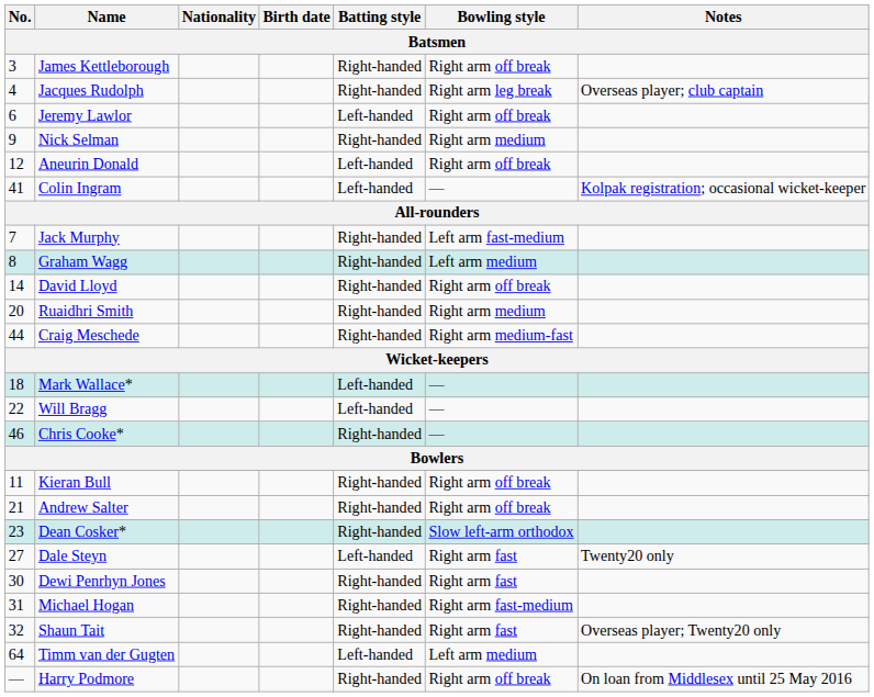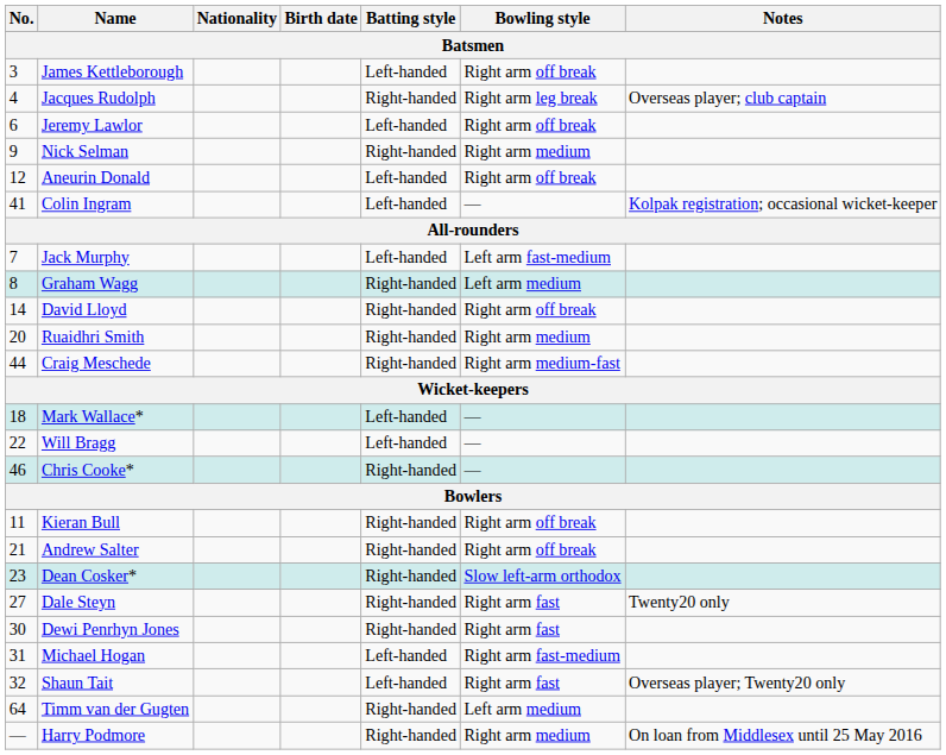 <table class="wikitable">
 <tr>
 <th>No.</th>
 <th>Name</th>
 <th>Nationality</th>
 <th>Birth date</th>
 <th>Batting style</th>
 <th>Bowling style</th>
 <th>Notes</th>
 </tr>
 <tr>
 <th colspan="7">Batsmen</th>
 </tr>
 <tr>
 <td>3</td>
 <td><a href='#'>James Kettleborough</a></td>
 <td></td>
 <td></td>
-<td>Right-handed</td>
+<td>Left-handed</td>
 <td>Right arm <a href='#'>off break</a></td>
 <td></td>
 </tr>
 <tr>
 <td>4</td>
 <td><a href='#'>Jacques Rudolph</a> </td>
 <td></td>
 <td></td>
 <td>Right-handed</td>
 <td>Right arm <a href='#'>leg break</a></td>
 <td>Overseas player; <a href='#'>club captain</a></td>
 </tr>
 <tr>
 <td>6</td>
 <td><a href='#'>Jeremy Lawlor</a></td>
 <td></td>
 <td></td>
 <td>Left-handed</td>
 <td>Right arm <a href='#'>off break</a></td>
 <td></td>
 </tr>
 <tr>
 <td>9</td>
 <td><a href='#'>Nick Selman</a></td>
 <td></td>
 <td></td>
 <td>Right-handed</td>
 <td>Right arm <a href='#'>medium</a></td>
 <td></td>
 </tr>
 <tr>
 <td>12</td>
 <td><a href='#'>Aneurin Donald</a></td>
 <td></td>
 <td></td>
 <td>Left-handed</td>
 <td>Right arm <a href='#'>off break</a></td>
 <td></td>
 </tr>
 <tr>
 <td>41</td>
 <td><a href='#'>Colin Ingram</a></td>
 <td></td>
 <td></td>
 <td>Left-handed</td>
 <td>—</td>
 <td><a href='#'>Kolpak registration</a>; occasional wicket-keeper</td>
 </tr>
 <tr>
 <th colspan="7">All-rounders</th>
 </tr>
 <tr>
 <td>7</td>
 <td><a href='#'>Jack Murphy</a></td>
 <td></td>
 <td></td>
-<td>Right-handed</td>
+<td>Left-handed</td>
 <td>Left arm <a href='#'>fast-medium</a></td>
 <td></td>
 </tr>
 <tr bgcolor="#CFECEC">
 <td>8</td>
 <td><a href='#'>Graham Wagg</a></td>
 <td></td>
 <td></td>
 <td>Right-handed</td>
 <td>Left arm <a href='#'>medium</a></td>
 <td></td>
 </tr>
 <tr>
 <td>14</td>
 <td><a href='#'>David Lloyd</a></td>
 <td></td>
 <td></td>
 <td>Right-handed</td>
 <td>Right arm <a href='#'>off break</a></td>
 <td></td>
 </tr>
 <tr>
 <td>20</td>
 <td><a href='#'>Ruaidhri Smith</a></td>
 <td></td>
 <td></td>
 <td>Right-handed</td>
 <td>Right arm <a href='#'>medium</a></td>
 <td></td>
 </tr>
 <tr>
 <td>44</td>
 <td><a href='#'>Craig Meschede</a></td>
 <td></td>
 <td></td>
 <td>Right-handed</td>
 <td>Right arm <a href='#'>medium-fast</a></td>
 <td></td>
 </tr>
 <tr>
 <th colspan="7">Wicket-keepers</th>
 </tr>
 <tr bgcolor="#CFECEC">
 <td>18</td>
 <td><a href='#'>Mark Wallace</a>*</td>
 <td></td>
 <td></td>
 <td>Left-handed</td>
 <td>—</td>
 <td></td>
 </tr>
 <tr>
 <td>22</td>
 <td><a href='#'>Will Bragg</a></td>
 <td></td>
 <td></td>
 <td>Left-handed</td>
 <td>—</td>
 <td></td>
 </tr>
 <tr bgcolor="#CFECEC">
 <td>46</td>
 <td><a href='#'>Chris Cooke</a>*</td>
 <td></td>
 <td></td>
 <td>Right-handed</td>
 <td>—</td>
 <td></td>
 </tr>
 <tr>
 <th colspan="7">Bowlers</th>
 </tr>
 <tr>
 <td>11</td>
 <td><a href='#'>Kieran Bull</a></td>
 <td></td>
 <td></td>
 <td>Right-handed</td>
 <td>Right arm <a href='#'>off break</a></td>
 <td></td>
 </tr>
 <tr>
 <td>21</td>
 <td><a href='#'>Andrew Salter</a></td>
 <td></td>
 <td></td>
 <td>Right-handed</td>
 <td>Right arm <a href='#'>off break</a></td>
 <td></td>
 </tr>
 <tr bgcolor="#CFECEC">
 <td>23</td>
 <td><a href='#'>Dean Cosker</a>*</td>
 <td></td>
 <td></td>
 <td>Right-handed</td>
 <td><a href='#'>Slow left-arm orthodox</a></td>
 <td></td>
 </tr>
 <tr>
 <td>27</td>
 <td><a href='#'>Dale Steyn</a></td>
 <td></td>
 <td></td>
-<td>Left-handed</td>
+<td>Right-handed</td>
 <td>Right arm <a href='#'>fast</a></td>
 <td>Twenty20 only</td>
 </tr>
 <tr>
 <td>30</td>
 <td><a href='#'>Dewi Penrhyn Jones</a></td>
 <td></td>
 <td></td>
 <td>Right-handed</td>
 <td>Right arm <a href='#'>fast</a></td>
 <td></td>
 </tr>
 <tr>
 <td>31</td>
 <td><a href='#'>Michael Hogan</a></td>
 <td></td>
 <td></td>
-<td>Right-handed</td>
+<td>Left-handed</td>
 <td>Right arm <a href='#'>fast-medium</a></td>
 <td></td>
 </tr>
 <tr>
 <td>32</td>
 <td><a href='#'>Shaun Tait</a></td>
 <td></td>
 <td></td>
-<td>Right-handed</td>
+<td>Left-handed</td>
 <td>Right arm <a href='#'>fast</a></td>
 <td>Overseas player; Twenty20 only</td>
 </tr>
 <tr>
 <td>64</td>
 <td><a href='#'>Timm van der Gugten</a></td>
 <td></td>
 <td></td>
-<td>Left-handed</td>
+<td>Right-handed</td>
 <td>Left arm <a href='#'>medium</a></td>
 <td></td>
 </tr>
 <tr>
 <td>—</td>
 <td><a href='#'>Harry Podmore</a></td>
 <td></td>
 <td></td>
 <td>Right-handed</td>
-<td>Right arm <a href='#'>off break</a></td>
+<td>Right arm <a href='#'>medium</a></td>
 <td>On loan from <a href='#'>Middlesex</a> until 25 May 2016</td>
 </tr>
 </table>
